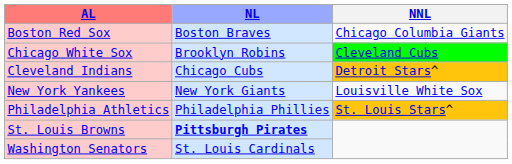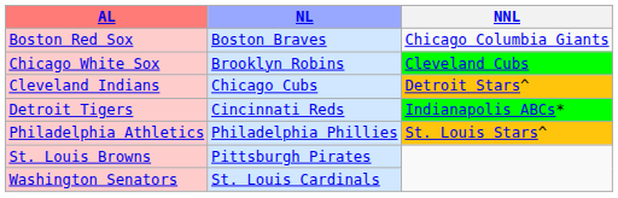 <table class="wikitable" style="font-size:100%;line-height:1.1;">
 <tr>
 <th style="background-color: #FF7B77;"><a href='#'>AL</a></th>
 <th style="background-color: #99A8FF;"><a href='#'>NL</a></th>
 <th><a href='#'>NNL</a></th>
 </tr>
 <tr>
 <td style="background-color: #FFCCCC;"><a href='#'>Boston Red Sox</a></td>
 <td style="background-color: #D0E7FF;"><a href='#'>Boston Braves</a></td>
 <td><a href='#'>Chicago Columbia Giants</a></td>
 </tr>
 <tr>
 <td style="background-color: #FFCCCC;"><a href='#'>Chicago White Sox</a></td>
 <td style="background-color: #D0E7FF;"><a href='#'>Brooklyn Robins</a></td>
 <td style="background-color: #00FF00;"><a href='#'>Cleveland Cubs</a></td>
 </tr>
 <tr>
 <td style="background-color: #FFCCCC;"><a href='#'>Cleveland Indians</a></td>
 <td style="background-color: #D0E7FF;"><a href='#'>Chicago Cubs</a></td>
 <td style="background-color: #FFC40C;"><a href='#'>Detroit Stars</a>^</td>
 </tr>
 <tr>
-<td style="background-color: #FFCCCC;"><a href='#'>New York Yankees</a></td>
-<td style="background-color: #D0E7FF;"><a href='#'>New York Giants</a></td>
-<td><a href='#'>Louisville White Sox</a></td>
+<td style="background-color: #FFCCCC;"><a href='#'>Detroit Tigers</a></td>
+<td style="background-color: #D0E7FF;"><a href='#'>Cincinnati Reds</a></td>
+<td style="background-color: #00FF00;"><a href='#'>Indianapolis ABCs</a>*</td>
 </tr>
 <tr>
 <td style="background-color: #FFCCCC;"><a href='#'>Philadelphia Athletics</a></td>
 <td style="background-color: #D0E7FF;"><a href='#'>Philadelphia Phillies</a></td>
 <td style="background-color: #FFC40C;"><a href='#'>St. Louis Stars</a>^</td>
 </tr>
 <tr>
 <td style="background-color: #FFCCCC;"><a href='#'>St. Louis Browns</a></td>
-<td style="background-color: #D0E7FF;"><strong><a href='#'>Pittsburgh Pirates</a></strong></td>
+<td style="background-color: #D0E7FF;"><a href='#'>Pittsburgh Pirates</a></td>
 <td rowspan="2"> </td>
 </tr>
 <tr>
 <td style="background-color: #FFCCCC;"><a href='#'>Washington Senators</a></td>
 <td style="background-color: #D0E7FF;"><a href='#'>St. Louis Cardinals</a></td>
 </tr>
 </table>
